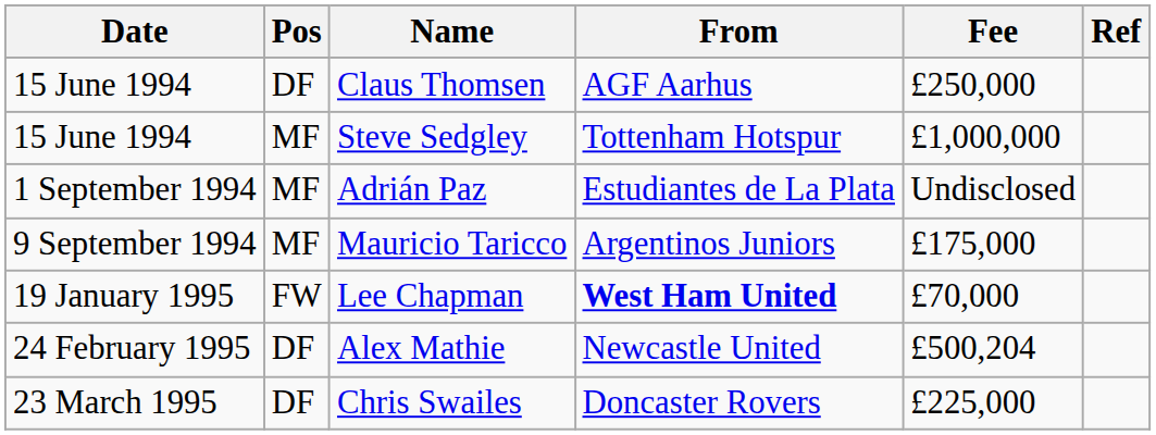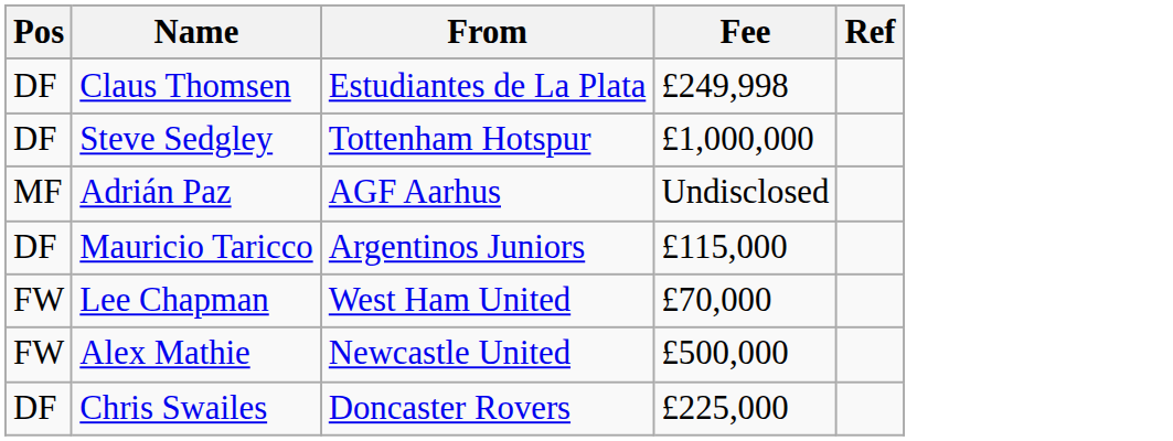 <table class="wikitable">
 <tr>
-<th>Date</th>
 <th>Pos</th>
 <th>Name</th>
 <th>From</th>
 <th>Fee</th>
 <th>Ref</th>
 </tr>
 <tr>
-<td>15 June 1994</td>
 <td>DF</td>
 <td> <a href='#'>Claus Thomsen</a></td>
-<td> <a href='#'>AGF Aarhus</a></td>
-<td>£250,000</td>
+<td> <a href='#'>Estudiantes de La Plata</a></td>
+<td>£249,998</td>
 <td></td>
 </tr>
 <tr>
-<td>15 June 1994</td>
-<td>MF</td>
+<td>DF</td>
 <td> <a href='#'>Steve Sedgley</a></td>
 <td> <a href='#'>Tottenham Hotspur</a></td>
 <td>£1,000,000</td>
 <td></td>
 </tr>
 <tr>
-<td>1 September 1994</td>
 <td>MF</td>
 <td> <a href='#'>Adrián Paz</a></td>
-<td> <a href='#'>Estudiantes de La Plata</a></td>
+<td> <a href='#'>AGF Aarhus</a></td>
 <td>Undisclosed</td>
 <td></td>
 </tr>
 <tr>
-<td>9 September 1994</td>
-<td>MF</td>
+<td>DF</td>
 <td> <a href='#'>Mauricio Taricco</a></td>
 <td> <a href='#'>Argentinos Juniors</a></td>
-<td>£175,000</td>
+<td>£115,000</td>
 <td></td>
 </tr>
 <tr>
-<td>19 January 1995</td>
 <td>FW</td>
 <td> <a href='#'>Lee Chapman</a></td>
-<td><strong> <a href='#'>West Ham United</a></strong></td>
+<td> <a href='#'>West Ham United</a></td>
 <td>£70,000</td>
 <td></td>
 </tr>
 <tr>
-<td>24 February 1995</td>
-<td>DF</td>
+<td>FW</td>
 <td> <a href='#'>Alex Mathie</a></td>
 <td> <a href='#'>Newcastle United</a></td>
-<td>£500,204</td>
+<td>£500,000</td>
 <td></td>
 </tr>
 <tr>
-<td>23 March 1995</td>
 <td>DF</td>
 <td> <a href='#'>Chris Swailes</a></td>
 <td> <a href='#'>Doncaster Rovers</a></td>
 <td>£225,000</td>
 <td></td>
 </tr>
 </table>
